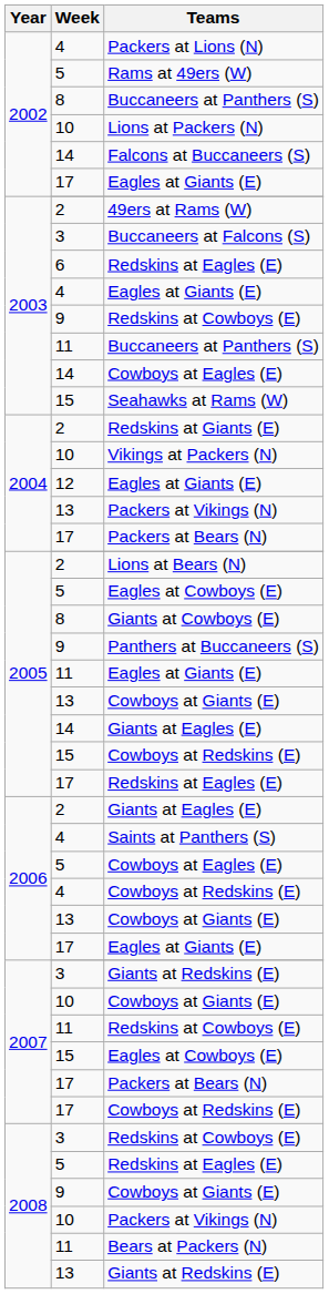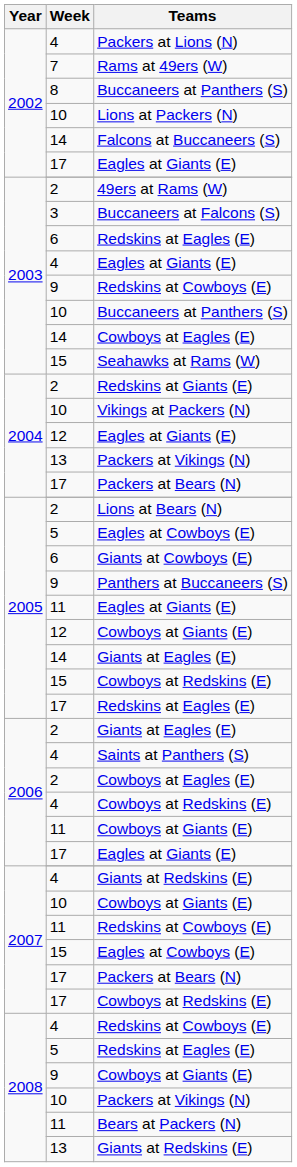 <table class="wikitable">
 <tr>
 <th>Year</th>
 <th>Week</th>
 <th>Teams</th>
 </tr>
 <tr>
 <td rowspan=6><a href='#'>2002</a></td>
 <td>4</td>
 <td><a href='#'>Packers</a> at <a href='#'>Lions</a> (<a href='#'>N</a>)</td>
 </tr>
 <tr>
-<td>5</td>
+<td>7</td>
 <td><a href='#'>Rams</a> at <a href='#'>49ers</a> (<a href='#'>W</a>)</td>
 </tr>
 <tr>
 <td>8</td>
 <td><a href='#'>Buccaneers</a> at <a href='#'>Panthers</a> (<a href='#'>S</a>)</td>
 </tr>
 <tr>
 <td>10</td>
 <td><a href='#'>Lions</a> at <a href='#'>Packers</a> (<a href='#'>N</a>)</td>
 </tr>
 <tr>
 <td>14</td>
 <td><a href='#'>Falcons</a> at <a href='#'>Buccaneers</a> (<a href='#'>S</a>)</td>
 </tr>
 <tr>
 <td>17</td>
 <td><a href='#'>Eagles</a> at <a href='#'>Giants</a> (<a href='#'>E</a>)</td>
 </tr>
 <tr>
 <td rowspan=9><a href='#'>2003</a></td>
 </tr>
 <tr>
 <td>2</td>
 <td><a href='#'>49ers</a> at <a href='#'>Rams</a> (<a href='#'>W</a>)</td>
 </tr>
 <tr>
 <td>3</td>
 <td><a href='#'>Buccaneers</a> at <a href='#'>Falcons</a> (<a href='#'>S</a>)</td>
 </tr>
 <tr>
 <td>6</td>
 <td><a href='#'>Redskins</a> at <a href='#'>Eagles</a> (<a href='#'>E</a>)</td>
 </tr>
 <tr>
 <td>4</td>
 <td><a href='#'>Eagles</a> at <a href='#'>Giants</a> (<a href='#'>E</a>)</td>
 </tr>
 <tr>
 <td>9</td>
 <td><a href='#'>Redskins</a> at <a href='#'>Cowboys</a> (<a href='#'>E</a>)</td>
 </tr>
 <tr>
-<td>11</td>
+<td>10</td>
 <td><a href='#'>Buccaneers</a> at <a href='#'>Panthers</a> (<a href='#'>S</a>)</td>
 </tr>
 <tr>
 <td>14</td>
 <td><a href='#'>Cowboys</a> at <a href='#'>Eagles</a> (<a href='#'>E</a>)</td>
 </tr>
 <tr>
 <td>15</td>
 <td><a href='#'>Seahawks</a> at <a href='#'>Rams</a> (<a href='#'>W</a>)</td>
 </tr>
 <tr>
 <td rowspan=5><a href='#'>2004</a></td>
 <td>2</td>
 <td><a href='#'>Redskins</a> at <a href='#'>Giants</a> (<a href='#'>E</a>)</td>
 </tr>
 <tr>
 <td>10</td>
 <td><a href='#'>Vikings</a> at <a href='#'>Packers</a> (<a href='#'>N</a>)</td>
 </tr>
 <tr>
 <td>12</td>
 <td><a href='#'>Eagles</a> at <a href='#'>Giants</a> (<a href='#'>E</a>)</td>
 </tr>
 <tr>
 <td>13</td>
 <td><a href='#'>Packers</a> at <a href='#'>Vikings</a> (<a href='#'>N</a>)</td>
 </tr>
 <tr>
 <td>17</td>
 <td><a href='#'>Packers</a> at <a href='#'>Bears</a> (<a href='#'>N</a>)</td>
 </tr>
 <tr>
 <td rowspan=10><a href='#'>2005</a></td>
 </tr>
 <tr>
 <td>2</td>
 <td><a href='#'>Lions</a> at <a href='#'>Bears</a> (<a href='#'>N</a>)</td>
 </tr>
 <tr>
 <td>5</td>
 <td><a href='#'>Eagles</a> at <a href='#'>Cowboys</a> (<a href='#'>E</a>)</td>
 </tr>
 <tr>
-<td>8</td>
+<td>6</td>
 <td><a href='#'>Giants</a> at <a href='#'>Cowboys</a> (<a href='#'>E</a>)</td>
 </tr>
 <tr>
 <td>9</td>
 <td><a href='#'>Panthers</a> at <a href='#'>Buccaneers</a> (<a href='#'>S</a>)</td>
 </tr>
 <tr>
 <td>11</td>
 <td><a href='#'>Eagles</a> at <a href='#'>Giants</a> (<a href='#'>E</a>)</td>
 </tr>
 <tr>
-<td>13</td>
+<td>12</td>
 <td><a href='#'>Cowboys</a> at <a href='#'>Giants</a> (<a href='#'>E</a>)</td>
 </tr>
 <tr>
 <td>14</td>
 <td><a href='#'>Giants</a> at <a href='#'>Eagles</a> (<a href='#'>E</a>)</td>
 </tr>
 <tr>
 <td>15</td>
 <td><a href='#'>Cowboys</a> at <a href='#'>Redskins</a> (<a href='#'>E</a>)</td>
 </tr>
 <tr>
 <td>17</td>
 <td><a href='#'>Redskins</a> at <a href='#'>Eagles</a> (<a href='#'>E</a>)</td>
 </tr>
 <tr>
 <td rowspan=6><a href='#'>2006</a></td>
 <td>2</td>
 <td><a href='#'>Giants</a> at <a href='#'>Eagles</a> (<a href='#'>E</a>)</td>
 </tr>
 <tr>
 <td>4</td>
 <td><a href='#'>Saints</a> at <a href='#'>Panthers</a> (<a href='#'>S</a>)</td>
 </tr>
 <tr>
-<td>5</td>
+<td>2</td>
 <td><a href='#'>Cowboys</a> at <a href='#'>Eagles</a> (<a href='#'>E</a>)</td>
 </tr>
 <tr>
 <td>4</td>
 <td><a href='#'>Cowboys</a> at <a href='#'>Redskins</a> (<a href='#'>E</a>)</td>
 </tr>
 <tr>
-<td>13</td>
+<td>11</td>
 <td><a href='#'>Cowboys</a> at <a href='#'>Giants</a> (<a href='#'>E</a>)</td>
 </tr>
 <tr>
 <td>17</td>
 <td><a href='#'>Eagles</a> at <a href='#'>Giants</a> (<a href='#'>E</a>)</td>
 </tr>
 <tr>
 <td rowspan=7><a href='#'>2007</a></td>
 </tr>
 <tr>
-<td>3</td>
+<td>4</td>
 <td><a href='#'>Giants</a> at <a href='#'>Redskins</a> (<a href='#'>E</a>)</td>
 </tr>
 <tr>
 <td>10</td>
 <td><a href='#'>Cowboys</a> at <a href='#'>Giants</a> (<a href='#'>E</a>)</td>
 </tr>
 <tr>
 <td>11</td>
 <td><a href='#'>Redskins</a> at <a href='#'>Cowboys</a> (<a href='#'>E</a>)</td>
 </tr>
 <tr>
 <td>15</td>
 <td><a href='#'>Eagles</a> at <a href='#'>Cowboys</a> (<a href='#'>E</a>)</td>
 </tr>
 <tr>
 <td>17</td>
 <td><a href='#'>Packers</a> at <a href='#'>Bears</a> (<a href='#'>N</a>)</td>
 </tr>
 <tr>
 <td>17</td>
 <td><a href='#'>Cowboys</a> at <a href='#'>Redskins</a> (<a href='#'>E</a>)</td>
 </tr>
 <tr>
 <td rowspan=6><a href='#'>2008</a></td>
-<td>3</td>
+<td>4</td>
 <td><a href='#'>Redskins</a> at <a href='#'>Cowboys</a> (<a href='#'>E</a>)</td>
 </tr>
 <tr>
 <td>5</td>
 <td><a href='#'>Redskins</a> at <a href='#'>Eagles</a> (<a href='#'>E</a>)</td>
 </tr>
 <tr>
 <td>9</td>
 <td><a href='#'>Cowboys</a> at <a href='#'>Giants</a> (<a href='#'>E</a>)</td>
 </tr>
 <tr>
 <td>10</td>
 <td><a href='#'>Packers</a> at <a href='#'>Vikings</a> (<a href='#'>N</a>)</td>
 </tr>
 <tr>
 <td>11</td>
 <td><a href='#'>Bears</a> at <a href='#'>Packers</a> (<a href='#'>N</a>)</td>
 </tr>
 <tr>
 <td>13</td>
 <td><a href='#'>Giants</a> at <a href='#'>Redskins</a> (<a href='#'>E</a>)</td>
 </tr>
 </table>
